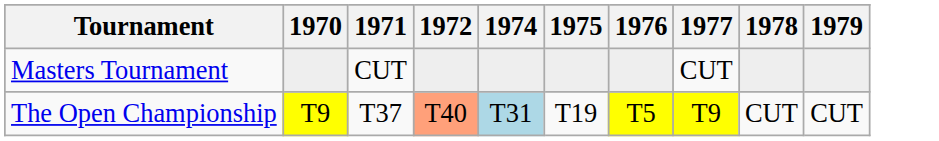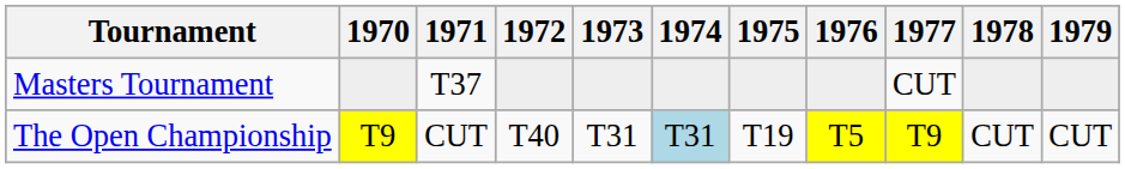 <table class="wikitable" style="font-size:95%;text-align:center;">
 <tr>
 <th>Tournament</th>
 <th>1970</th>
 <th>1971</th>
 <th>1972</th>
+<th>1973</th>
 <th>1974</th>
 <th>1975</th>
 <th>1976</th>
 <th>1977</th>
 <th>1978</th>
 <th>1979</th>
 </tr>
 <tr>
 <td align=left><a href='#'>Masters Tournament</a></td>
 <td style="background:#eeeeee;"></td>
-<td>CUT</td>
+<td>T37</td>
+<td style="background:#eeeeee;"></td>
 <td style="background:#eeeeee;"></td>
 <td style="background:#eeeeee;"></td>
 <td style="background:#eeeeee;"></td>
 <td style="background:#eeeeee;"></td>
 <td>CUT</td>
 <td style="background:#eeeeee;"></td>
 <td style="background:#eeeeee;"></td>
 </tr>
 <tr>
 <td align=left><a href='#'>The Open Championship</a></td>
 <td style="background:yellow;">T9</td>
-<td>T37</td>
-<td style="background: lightsalmon;">T40</td>
+<td>CUT</td>
+<td>T40</td>
+<td>T31</td>
 <td style="background: lightblue;">T31</td>
 <td>T19</td>
 <td style="background:yellow;">T5</td>
 <td style="background:yellow;">T9</td>
 <td>CUT</td>
 <td>CUT</td>
 </tr>
 </table>
